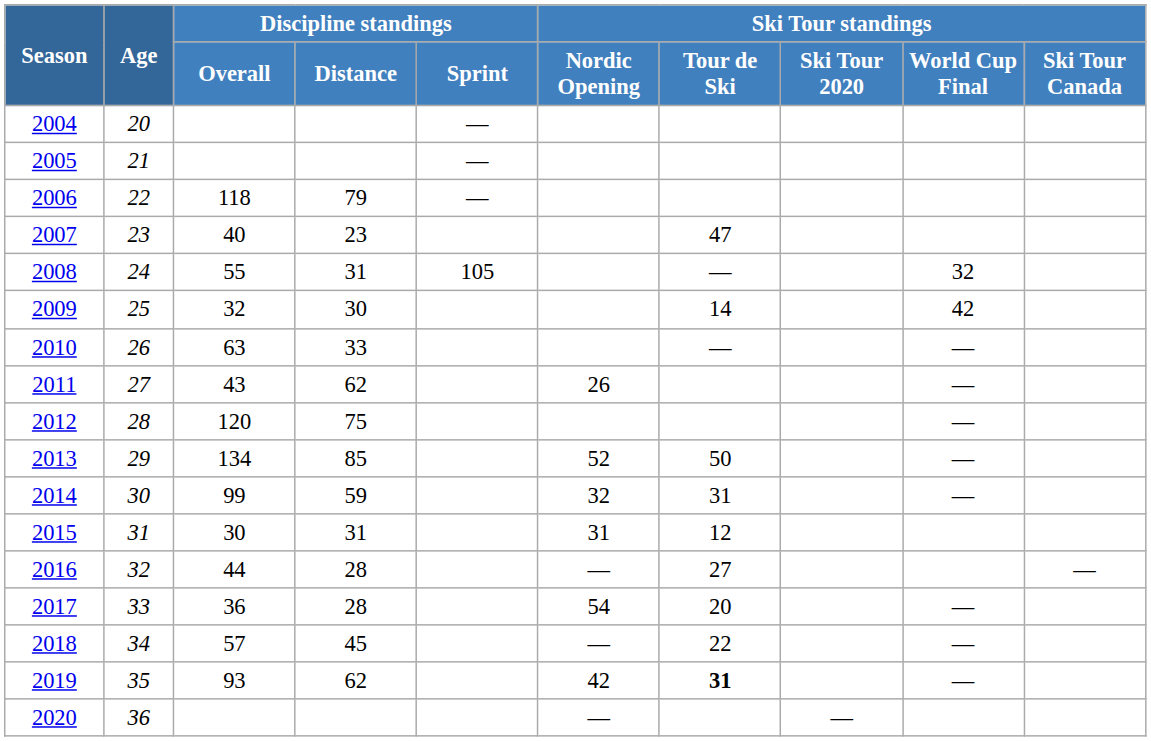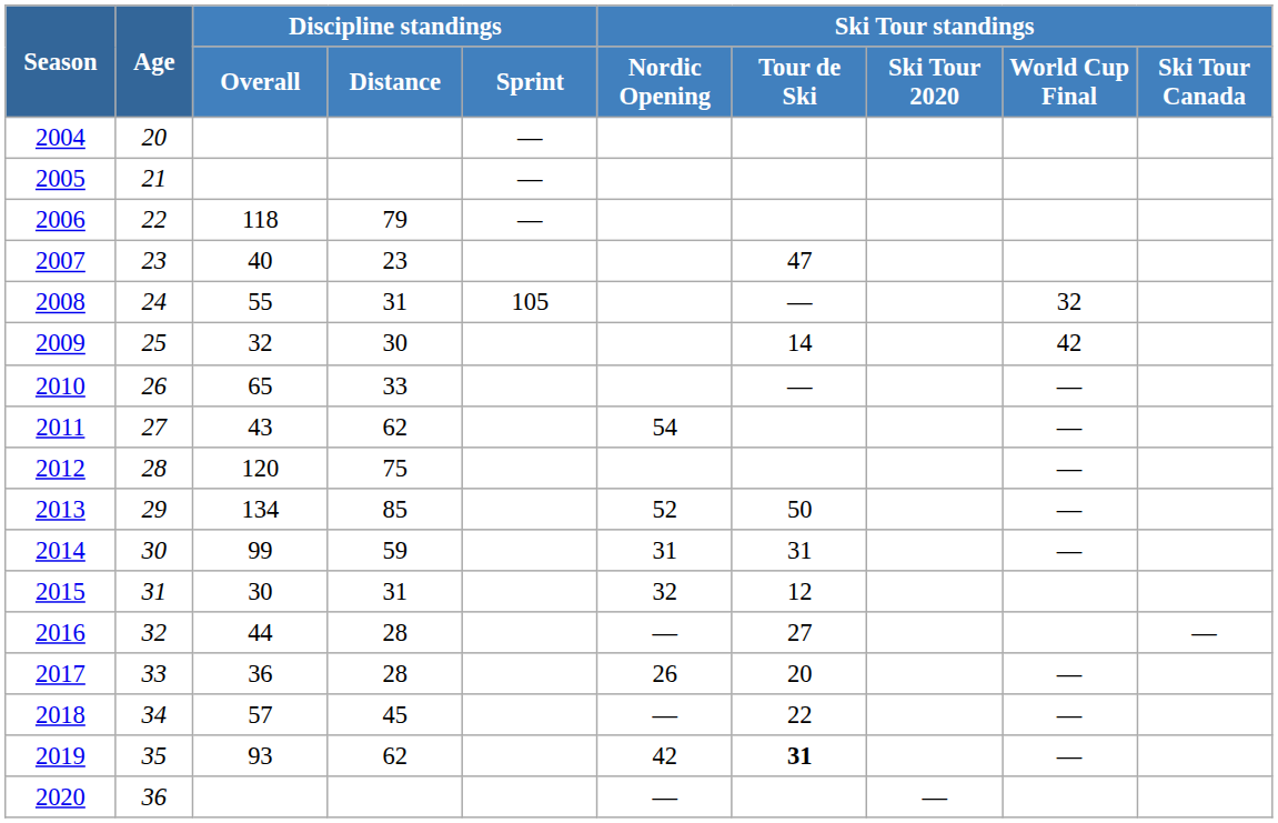 <table class="wikitable" style="font-size:95%; text-align:center; border:grey solid 1px; border-collapse:collapse; background:#ffffff;">
 <tr>
 <th style="background-color:#369; color:white; width:60px;" rowspan="2"> Season </th>
 <th style="background-color:#369; color:white; width:40px;" rowspan="2"> Age </th>
 <th style="background-color:#4180be; color:white;" colspan="3">Discipline standings</th>
 <th style="background-color:#4180be; color:white;" colspan="5">Ski Tour standings</th>
 </tr>
 <tr>
 <th style="background-color:#4180be; color:white; width:75px;">Overall</th>
 <th style="background-color:#4180be; color:white; width:75px;">Distance</th>
 <th style="background-color:#4180be; color:white; width:75px;">Sprint</th>
 <th style="background-color:#4180be; color:white; width:75px;">Nordic<br>Opening</th>
 <th style="background-color:#4180be; color:white; width:75px;">Tour de<br>Ski</th>
 <th style="background-color:#4180be; color:white; width:75px;">Ski Tour<br>2020</th>
 <th style="background-color:#4180be; color:white; width:75px;">World Cup<br>Final</th>
 <th style="background-color:#4180be; color:white; width:75px;">Ski Tour<br>Canada</th>
 </tr>
 <tr>
 <td><a href='#'>2004</a></td>
 <td><em>20</em></td>
 <td></td>
 <td></td>
 <td>—</td>
 <td></td>
 <td></td>
 <td></td>
 <td></td>
 <td></td>
 </tr>
 <tr>
 <td><a href='#'>2005</a></td>
 <td><em>21</em></td>
 <td></td>
 <td></td>
 <td>—</td>
 <td></td>
 <td></td>
 <td></td>
 <td></td>
 <td></td>
 </tr>
 <tr>
 <td><a href='#'>2006</a></td>
 <td><em>22</em></td>
 <td>118</td>
 <td>79</td>
 <td>—</td>
 <td></td>
 <td></td>
 <td></td>
 <td></td>
 <td></td>
 </tr>
 <tr>
 <td><a href='#'>2007</a></td>
 <td><em>23</em></td>
 <td>40</td>
 <td>23</td>
 <td></td>
 <td></td>
 <td>47</td>
 <td></td>
 <td></td>
 <td></td>
 </tr>
 <tr>
 <td><a href='#'>2008</a></td>
 <td><em>24</em></td>
 <td>55</td>
 <td>31</td>
 <td>105</td>
 <td></td>
 <td>—</td>
 <td></td>
 <td>32</td>
 <td></td>
 </tr>
 <tr>
 <td><a href='#'>2009</a></td>
 <td><em>25</em></td>
 <td>32</td>
 <td>30</td>
 <td></td>
 <td></td>
 <td>14</td>
 <td></td>
 <td>42</td>
 <td></td>
 </tr>
 <tr>
 <td><a href='#'>2010</a></td>
 <td><em>26</em></td>
-<td>63</td>
+<td>65</td>
 <td>33</td>
 <td></td>
 <td></td>
 <td>—</td>
 <td></td>
 <td>—</td>
 <td></td>
 </tr>
 <tr>
 <td><a href='#'>2011</a></td>
 <td><em>27</em></td>
 <td>43</td>
 <td>62</td>
 <td></td>
-<td>26</td>
+<td>54</td>
 <td></td>
 <td></td>
 <td>—</td>
 <td></td>
 </tr>
 <tr>
 <td><a href='#'>2012</a></td>
 <td><em>28</em></td>
 <td>120</td>
 <td>75</td>
 <td></td>
 <td></td>
 <td></td>
 <td></td>
 <td>—</td>
 <td></td>
 </tr>
 <tr>
 <td><a href='#'>2013</a></td>
 <td><em>29</em></td>
 <td>134</td>
 <td>85</td>
 <td></td>
 <td>52</td>
 <td>50</td>
 <td></td>
 <td>—</td>
 <td></td>
 </tr>
 <tr>
 <td><a href='#'>2014</a></td>
 <td><em>30</em></td>
 <td>99</td>
 <td>59</td>
 <td></td>
-<td>32</td>
+<td>31</td>
 <td>31</td>
 <td></td>
 <td>—</td>
 <td></td>
 </tr>
 <tr>
 <td><a href='#'>2015</a></td>
 <td><em>31</em></td>
 <td>30</td>
 <td>31</td>
 <td></td>
-<td>31</td>
+<td>32</td>
 <td>12</td>
 <td></td>
 <td></td>
 <td></td>
 </tr>
 <tr>
 <td><a href='#'>2016</a></td>
 <td><em>32</em></td>
 <td>44</td>
 <td>28</td>
 <td></td>
 <td>—</td>
 <td>27</td>
 <td></td>
 <td></td>
 <td>—</td>
 </tr>
 <tr>
 <td><a href='#'>2017</a></td>
 <td><em>33</em></td>
 <td>36</td>
 <td>28</td>
 <td></td>
-<td>54</td>
+<td>26</td>
 <td>20</td>
 <td></td>
 <td>—</td>
 <td></td>
 </tr>
 <tr>
 <td><a href='#'>2018</a></td>
 <td><em>34</em></td>
 <td>57</td>
 <td>45</td>
 <td></td>
 <td>—</td>
 <td>22</td>
 <td></td>
 <td>—</td>
 <td></td>
 </tr>
 <tr>
 <td><a href='#'>2019</a></td>
 <td><em>35</em></td>
 <td>93</td>
 <td>62</td>
 <td></td>
 <td>42</td>
 <td><strong>31</strong></td>
 <td></td>
 <td>—</td>
 <td></td>
 </tr>
 <tr>
 <td><a href='#'>2020</a></td>
 <td><em>36</em></td>
 <td></td>
 <td></td>
 <td></td>
 <td>—</td>
 <td></td>
 <td>—</td>
 <td></td>
 <td></td>
 </tr>
 </table>
